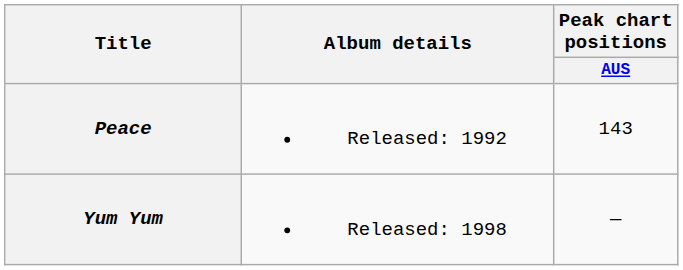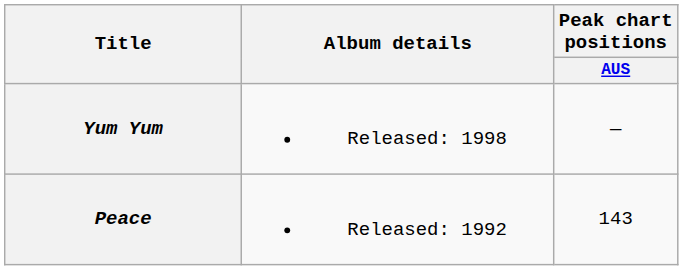 <table class="wikitable plainrowheaders" style="text-align:center;" border="1">
 <tr>
 <th scope="col" rowspan="2" style="width:12em;">Title</th>
 <th scope="col" rowspan="2" style="width:16em;">Album details</th>
 <th scope="col" colspan="1">Peak chart<br>positions</th>
 </tr>
 <tr>
 <th scope="col" style="font-size:85%"><a href='#'>AUS</a><br></th>
 </tr>
 <tr>
+<th scope="row"><em>Yum Yum</em></th>
+<td><br><ul><li>Released: 1998</li></ul></td>
+<td align="center">—</td>
+</tr>
+<tr>
 <th scope="row"><em>Peace</em></th>
 <td><br><ul><li>Released: 1992</li></ul></td>
 <td align="center">143</td>
 </tr>
-<tr>
-<th scope="row"><em>Yum Yum</em></th>
-<td><br><ul><li>Released: 1998</li></ul></td>
-<td align="center">—</td>
-</tr>
 </table>
